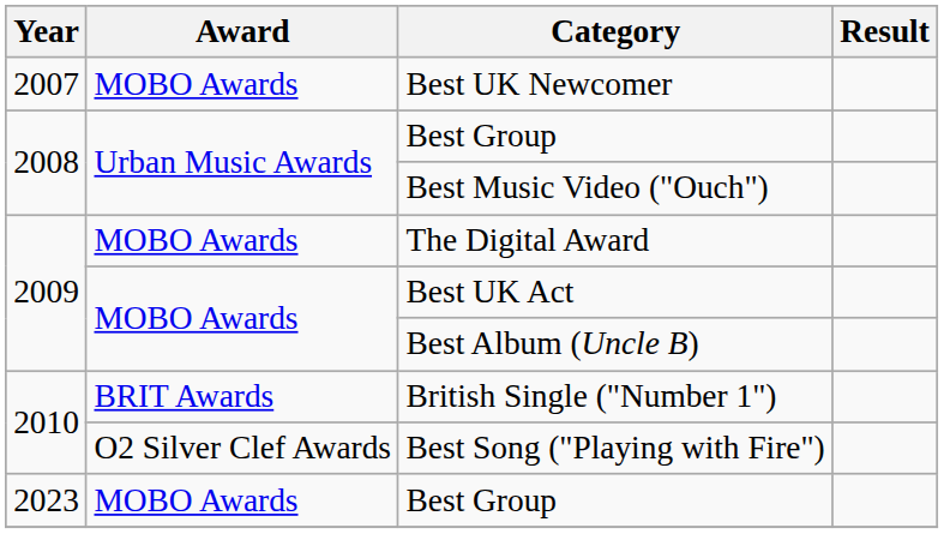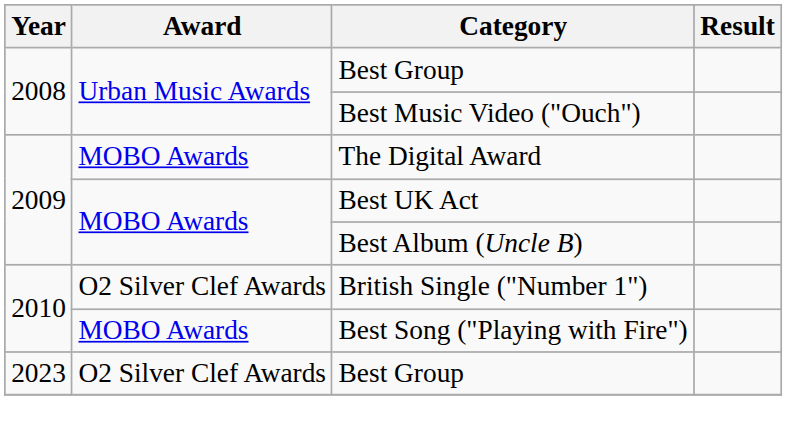 <table class="wikitable">
 <tr>
 <th>Year</th>
 <th>Award</th>
 <th>Category</th>
 <th>Result</th>
-</tr>
-<tr>
-<td>2007</td>
-<td><a href='#'>MOBO Awards</a></td>
-<td>Best UK Newcomer</td>
-<td></td>
 </tr>
 <tr>
 <td rowspan="2">2008</td>
 <td rowspan="2"><a href='#'>Urban Music Awards</a></td>
 <td>Best Group</td>
 <td></td>
 </tr>
 <tr>
 <td>Best Music Video ("Ouch")</td>
 <td></td>
 </tr>
 <tr>
 <td rowspan="3">2009</td>
 <td><a href='#'>MOBO Awards</a></td>
 <td>The Digital Award</td>
 <td></td>
 </tr>
 <tr>
 <td rowspan="2"><a href='#'>MOBO Awards</a></td>
 <td>Best UK Act</td>
 <td></td>
 </tr>
 <tr>
 <td>Best Album (<em>Uncle B</em>)</td>
 <td></td>
 </tr>
 <tr>
 <td rowspan="2">2010</td>
-<td><a href='#'>BRIT Awards</a></td>
+<td>O2 Silver Clef Awards</td>
 <td>British Single ("Number 1")</td>
 <td></td>
 </tr>
 <tr>
-<td>O2 Silver Clef Awards</td>
+<td><a href='#'>MOBO Awards</a></td>
 <td>Best Song ("Playing with Fire")</td>
 <td></td>
 </tr>
 <tr>
 <td>2023</td>
-<td><a href='#'>MOBO Awards</a></td>
+<td>O2 Silver Clef Awards</td>
 <td>Best Group</td>
 <td></td>
 </tr>
 <tr>
 </tr>
 </table>
